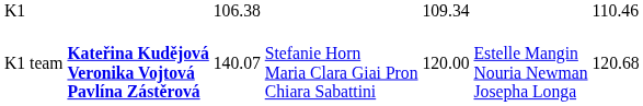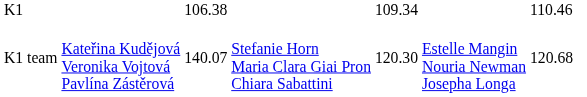 <table>
 <tr>
 <td>K1</td>
 <td></td>
 <td>106.38</td>
 <td></td>
 <td>109.34</td>
 <td></td>
 <td>110.46</td>
 </tr>
 <tr>
 <td>K1 team</td>
-<td><strong><br><a href='#'>Kateřina Kudějová</a><br><a href='#'>Veronika Vojtová</a><br><a href='#'>Pavlína Zástěrová</a></strong></td>
+<td><br><a href='#'>Kateřina Kudějová</a><br><a href='#'>Veronika Vojtová</a><br><a href='#'>Pavlína Zástěrová</a></td>
 <td>140.07</td>
 <td><br><a href='#'>Stefanie Horn</a><br><a href='#'>Maria Clara Giai Pron</a><br><a href='#'>Chiara Sabattini</a></td>
-<td>120.00</td>
+<td>120.30</td>
 <td><br><a href='#'>Estelle Mangin</a><br><a href='#'>Nouria Newman</a><br><a href='#'>Josepha Longa</a></td>
 <td>120.68</td>
 </tr>
 </table>
